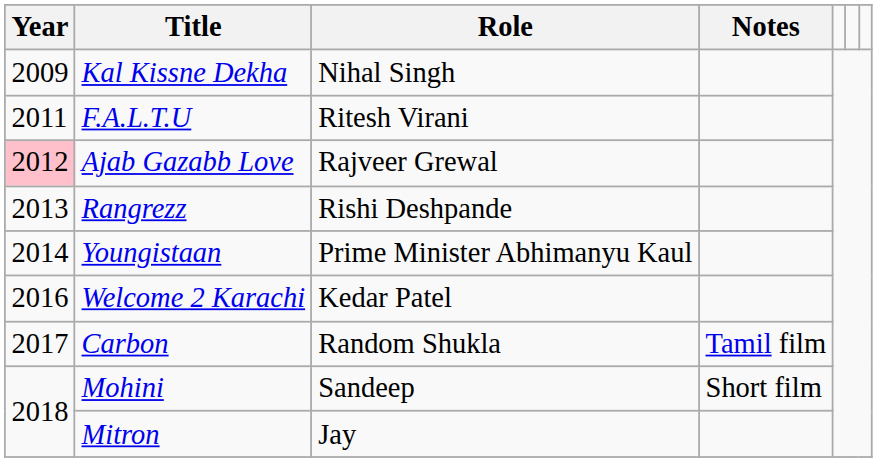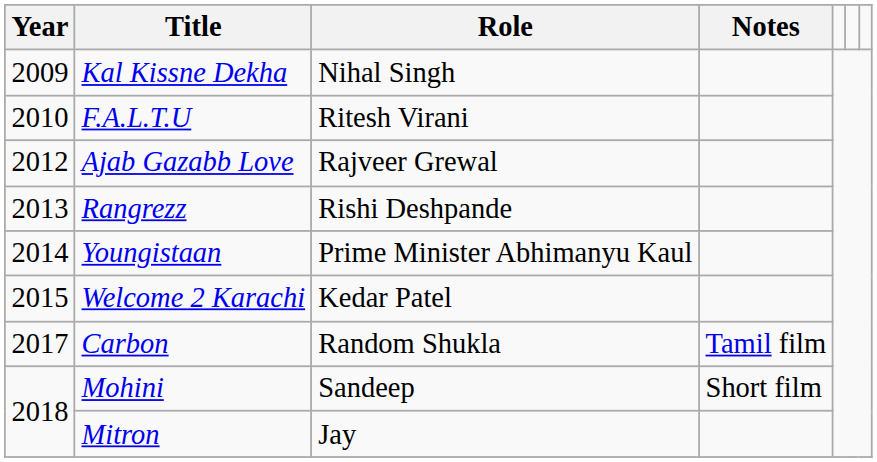 <table class="wikitable sortable">
 <tr>
 <th>Year</th>
 <th>Title</th>
 <th>Role</th>
 <th>Notes</th>
 <td></td>
 <td></td>
 <td></td>
 </tr>
 <tr>
 <td>2009</td>
 <td><em><a href='#'>Kal Kissne Dekha</a></em></td>
 <td>Nihal Singh</td>
 <td></td>
 </tr>
 <tr>
-<td>2011</td>
+<td>2010</td>
 <td><em><a href='#'>F.A.L.T.U</a></em></td>
 <td>Ritesh Virani</td>
 <td></td>
 </tr>
 <tr>
-<td style="background: pink;">2012</td>
+<td>2012</td>
 <td><em><a href='#'>Ajab Gazabb Love</a></em></td>
 <td>Rajveer Grewal</td>
 <td></td>
 </tr>
 <tr>
 <td>2013</td>
 <td><em><a href='#'>Rangrezz</a></em></td>
 <td>Rishi Deshpande</td>
 <td></td>
 </tr>
 <tr>
 <td>2014</td>
 <td><em><a href='#'>Youngistaan</a></em></td>
 <td>Prime Minister Abhimanyu Kaul</td>
 <td></td>
 </tr>
 <tr>
-<td>2016</td>
+<td>2015</td>
 <td><em><a href='#'>Welcome 2 Karachi</a></em></td>
 <td>Kedar Patel</td>
 <td></td>
 </tr>
 <tr>
 <td>2017</td>
 <td><em><a href='#'>Carbon</a></em></td>
 <td>Random Shukla</td>
 <td><a href='#'>Tamil</a> film</td>
 </tr>
 <tr>
 <td rowspan="2">2018</td>
 <td><em><a href='#'>Mohini</a></em></td>
 <td>Sandeep</td>
 <td>Short film</td>
 </tr>
 <tr>
 <td><em><a href='#'>Mitron</a></em></td>
 <td>Jay</td>
 <td></td>
 </tr>
 </table>
